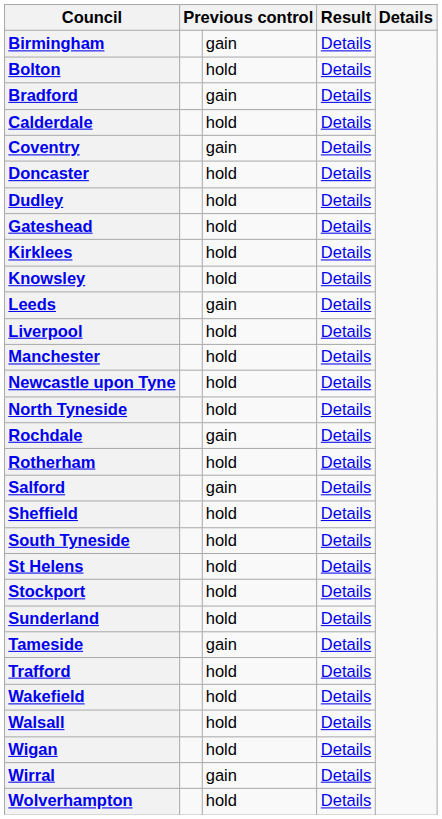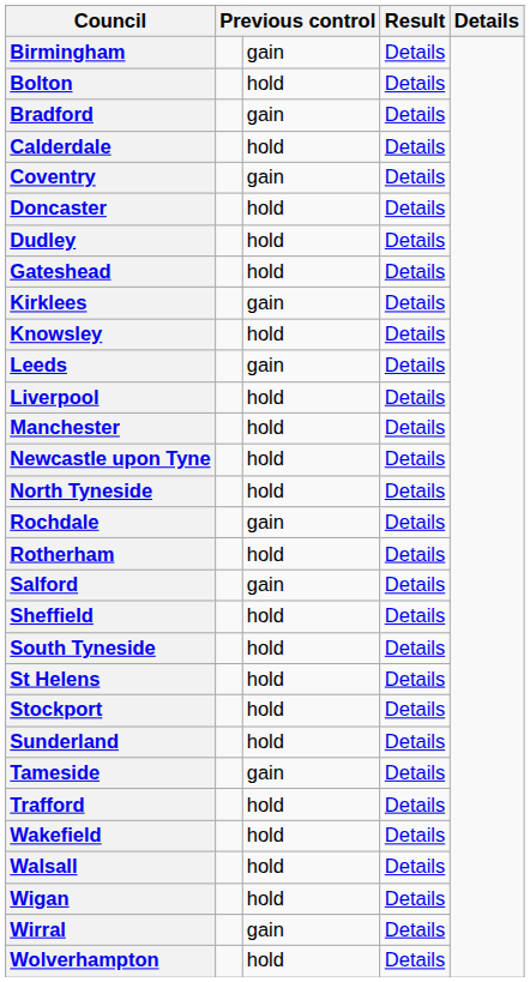 <table class="wikitable sortable" border="1">
 <tr>
 <th scope="col">Council</th>
 <th colspan=2>Previous control</th>
 <th colspan=2>Result</th>
 <th class="unsortable" scope="col">Details</th>
 </tr>
 <tr>
 <th scope="row" style="text-align: left;"><a href='#'>Birmingham</a></th>
 <td></td>
 <td> gain</td>
 <td><a href='#'>Details</a></td>
 </tr>
 <tr>
 <th scope="row" style="text-align: left;"><a href='#'>Bolton</a></th>
 <td></td>
 <td> hold</td>
 <td><a href='#'>Details</a></td>
 </tr>
 <tr>
 <th scope="row" style="text-align: left;"><a href='#'>Bradford</a></th>
 <td></td>
 <td> gain</td>
 <td><a href='#'>Details</a></td>
 </tr>
 <tr>
 <th scope="row" style="text-align: left;"><a href='#'>Calderdale</a></th>
 <td></td>
 <td> hold</td>
 <td><a href='#'>Details</a></td>
 </tr>
 <tr>
 <th scope="row" style="text-align: left;"><a href='#'>Coventry</a></th>
 <td></td>
 <td> gain</td>
 <td><a href='#'>Details</a></td>
 </tr>
 <tr>
 <th scope="row" style="text-align: left;"><a href='#'>Doncaster</a></th>
 <td></td>
 <td> hold</td>
 <td><a href='#'>Details</a></td>
 </tr>
 <tr>
 <th scope="row" style="text-align: left;"><a href='#'>Dudley</a></th>
 <td></td>
 <td> hold</td>
 <td><a href='#'>Details</a></td>
 </tr>
 <tr>
 <th scope="row" style="text-align: left;"><a href='#'>Gateshead</a></th>
 <td></td>
 <td> hold</td>
 <td><a href='#'>Details</a></td>
 </tr>
 <tr>
 <th scope="row" style="text-align: left;"><a href='#'>Kirklees</a></th>
 <td></td>
-<td> hold</td>
+<td> gain</td>
 <td><a href='#'>Details</a></td>
 </tr>
 <tr>
 <th scope="row" style="text-align: left;"><a href='#'>Knowsley</a></th>
 <td></td>
 <td> hold</td>
 <td><a href='#'>Details</a></td>
 </tr>
 <tr>
 <th scope="row" style="text-align: left;"><a href='#'>Leeds</a></th>
 <td></td>
 <td> gain</td>
 <td><a href='#'>Details</a></td>
 </tr>
 <tr>
 <th scope="row" style="text-align: left;"><a href='#'>Liverpool</a></th>
 <td></td>
 <td> hold</td>
 <td><a href='#'>Details</a></td>
 </tr>
 <tr>
 <th scope="row" style="text-align: left;"><a href='#'>Manchester</a></th>
 <td></td>
 <td> hold</td>
 <td><a href='#'>Details</a></td>
 </tr>
 <tr>
 <th scope="row" style="text-align: left;"><a href='#'>Newcastle upon Tyne</a></th>
 <td></td>
 <td> hold</td>
 <td><a href='#'>Details</a></td>
 </tr>
 <tr>
 <th scope="row" style="text-align: left;"><a href='#'>North Tyneside</a></th>
 <td></td>
 <td> hold</td>
 <td><a href='#'>Details</a></td>
 </tr>
 <tr>
 <th scope="row" style="text-align: left;"><a href='#'>Rochdale</a></th>
 <td></td>
 <td> gain</td>
 <td><a href='#'>Details</a></td>
 </tr>
 <tr>
 <th scope="row" style="text-align: left;"><a href='#'>Rotherham</a></th>
 <td></td>
 <td> hold</td>
 <td><a href='#'>Details</a></td>
 </tr>
 <tr>
 <th scope="row" style="text-align: left;"><a href='#'>Salford</a></th>
 <td></td>
 <td> gain</td>
 <td><a href='#'>Details</a></td>
 </tr>
 <tr>
 <th scope="row" style="text-align: left;"><a href='#'>Sheffield</a></th>
 <td></td>
 <td> hold</td>
 <td><a href='#'>Details</a></td>
 </tr>
 <tr>
 <th scope="row" style="text-align: left;"><a href='#'>South Tyneside</a></th>
 <td></td>
 <td> hold</td>
 <td><a href='#'>Details</a></td>
 </tr>
 <tr>
 <th scope="row" style="text-align: left;"><a href='#'>St Helens</a></th>
 <td></td>
 <td> hold</td>
 <td><a href='#'>Details</a></td>
 </tr>
 <tr>
 <th scope="row" style="text-align: left;"><a href='#'>Stockport</a></th>
 <td></td>
 <td> hold</td>
 <td><a href='#'>Details</a></td>
 </tr>
 <tr>
 <th scope="row" style="text-align: left;"><a href='#'>Sunderland</a></th>
 <td></td>
 <td> hold</td>
 <td><a href='#'>Details</a></td>
 </tr>
 <tr>
 <th scope="row" style="text-align: left;"><a href='#'>Tameside</a></th>
 <td></td>
 <td> gain</td>
 <td><a href='#'>Details</a></td>
 </tr>
 <tr>
 <th scope="row" style="text-align: left;"><a href='#'>Trafford</a></th>
 <td></td>
 <td> hold</td>
 <td><a href='#'>Details</a></td>
 </tr>
 <tr>
 <th scope="row" style="text-align: left;"><a href='#'>Wakefield</a></th>
 <td></td>
 <td> hold</td>
 <td><a href='#'>Details</a></td>
 </tr>
 <tr>
 <th scope="row" style="text-align: left;"><a href='#'>Walsall</a></th>
 <td></td>
 <td> hold</td>
 <td><a href='#'>Details</a></td>
 </tr>
 <tr>
 <th scope="row" style="text-align: left;"><a href='#'>Wigan</a></th>
 <td></td>
 <td> hold</td>
 <td><a href='#'>Details</a></td>
 </tr>
 <tr>
 <th scope="row" style="text-align: left;"><a href='#'>Wirral</a></th>
 <td></td>
 <td> gain</td>
 <td><a href='#'>Details</a></td>
 </tr>
 <tr>
 <th scope="row" style="text-align: left;"><a href='#'>Wolverhampton</a></th>
 <td></td>
 <td> hold</td>
 <td><a href='#'>Details</a></td>
 </tr>
 </table>
